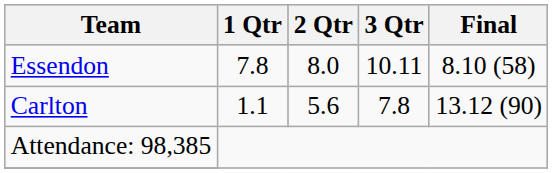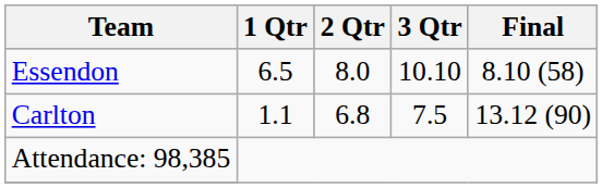 <table class="wikitable">
 <tr>
 <th>Team</th>
 <th>1 Qtr</th>
 <th>2 Qtr</th>
 <th>3 Qtr</th>
 <th>Final</th>
 </tr>
 <tr>
 <td><a href='#'>Essendon</a></td>
-<td align=center>7.8</td>
+<td align=center>6.5</td>
 <td align=center>8.0</td>
-<td align=center>10.11</td>
+<td align=center>10.10</td>
 <td align=center>8.10 (58)</td>
 </tr>
 <tr>
 <td><a href='#'>Carlton</a></td>
 <td align=center>1.1</td>
-<td align=center>5.6</td>
-<td align=center>7.8</td>
+<td align=center>6.8</td>
+<td align=center>7.5</td>
 <td align=center>13.12 (90)</td>
 </tr>
 <tr>
 <td align=center>Attendance: 98,385</td>
 </tr>
 <tr>
 </tr>
 </table>
